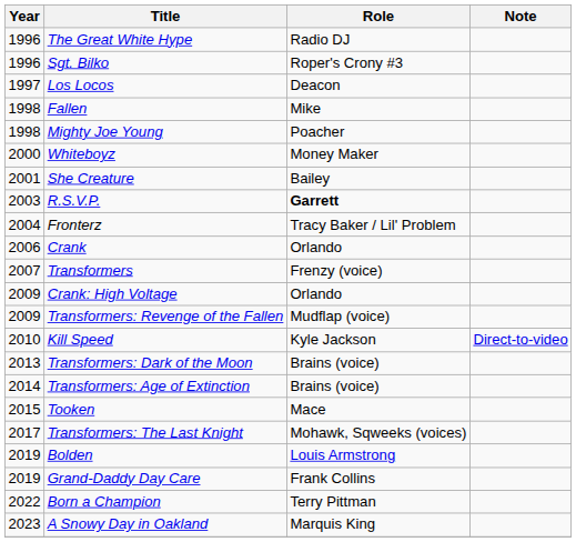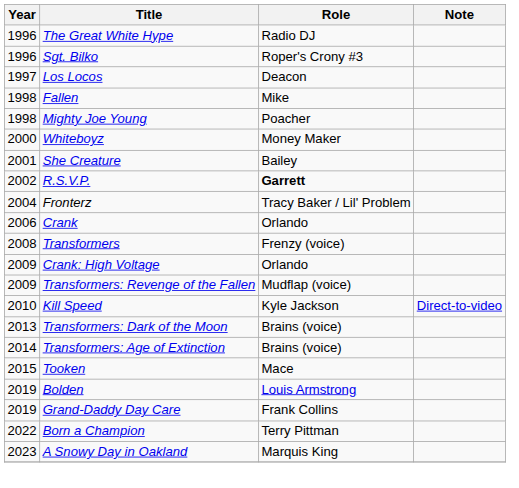 <table class="wikitable">
 <tr>
 <th>Year</th>
 <th>Title</th>
 <th>Role</th>
 <th>Note</th>
 </tr>
 <tr>
 <td>1996</td>
 <td><em><a href='#'>The Great White Hype </a></em></td>
 <td>Radio DJ</td>
 <td></td>
 </tr>
 <tr>
 <td>1996</td>
 <td><em><a href='#'>Sgt. Bilko</a></em></td>
 <td>Roper's Crony #3</td>
 <td></td>
 </tr>
 <tr>
 <td>1997</td>
 <td><em><a href='#'>Los Locos</a></em></td>
 <td>Deacon</td>
 <td></td>
 </tr>
 <tr>
 <td>1998</td>
 <td><em><a href='#'>Fallen</a></em></td>
 <td>Mike</td>
 <td></td>
 </tr>
 <tr>
 <td>1998</td>
 <td><em><a href='#'>Mighty Joe Young</a></em></td>
 <td>Poacher</td>
 <td></td>
 </tr>
 <tr>
 <td>2000</td>
 <td><em><a href='#'>Whiteboyz</a></em></td>
 <td>Money Maker</td>
 <td></td>
 </tr>
 <tr>
 <td>2001</td>
 <td><em><a href='#'>She Creature</a></em></td>
 <td>Bailey</td>
 <td></td>
 </tr>
 <tr>
-<td>2003</td>
+<td>2002</td>
 <td><em><a href='#'>R.S.V.P.</a></em></td>
 <td><strong>Garrett</strong></td>
 <td></td>
 </tr>
 <tr>
 <td>2004</td>
 <td><em>Fronterz</em></td>
 <td>Tracy Baker / Lil' Problem</td>
 <td></td>
 </tr>
 <tr>
 <td>2006</td>
 <td><em><a href='#'>Crank</a></em></td>
 <td>Orlando</td>
 <td></td>
 </tr>
 <tr>
-<td>2007</td>
+<td>2008</td>
 <td><em><a href='#'>Transformers</a></em></td>
 <td>Frenzy (voice)</td>
 <td></td>
 </tr>
 <tr>
 <td>2009</td>
 <td><em><a href='#'>Crank: High Voltage</a></em></td>
 <td>Orlando</td>
 <td></td>
 </tr>
 <tr>
 <td>2009</td>
 <td><em><a href='#'>Transformers: Revenge of the Fallen</a></em></td>
 <td>Mudflap (voice)</td>
 <td></td>
 </tr>
 <tr>
 <td>2010</td>
 <td><em><a href='#'>Kill Speed</a></em></td>
 <td>Kyle Jackson</td>
 <td><a href='#'>Direct-to-video</a></td>
 </tr>
 <tr>
 <td>2013</td>
 <td><em><a href='#'>Transformers: Dark of the Moon</a></em></td>
 <td>Brains (voice)</td>
 <td></td>
 </tr>
 <tr>
 <td>2014</td>
 <td><em><a href='#'>Transformers: Age of Extinction</a></em></td>
 <td>Brains (voice)</td>
 <td></td>
 </tr>
 <tr>
 <td>2015</td>
 <td><em><a href='#'>Tooken</a></em></td>
 <td>Mace</td>
 <td></td>
 </tr>
 <tr>
-<td>2017</td>
-<td><em><a href='#'>Transformers: The Last Knight</a></em></td>
-<td>Mohawk, Sqweeks (voices)</td>
-<td></td>
-</tr>
-<tr>
 <td>2019</td>
 <td><em><a href='#'>Bolden</a></em></td>
 <td><a href='#'>Louis Armstrong</a></td>
 <td></td>
 </tr>
 <tr>
 <td>2019</td>
 <td><em><a href='#'>Grand-Daddy Day Care</a></em></td>
 <td>Frank Collins</td>
 <td></td>
 </tr>
 <tr>
 <td>2022</td>
 <td><em><a href='#'>Born a Champion</a></em></td>
 <td>Terry Pittman</td>
 <td></td>
 </tr>
 <tr>
 <td>2023</td>
 <td><em><a href='#'>A Snowy Day in Oakland</a></em></td>
 <td>Marquis King</td>
 <td></td>
 </tr>
 <tr>
 </tr>
 </table>
